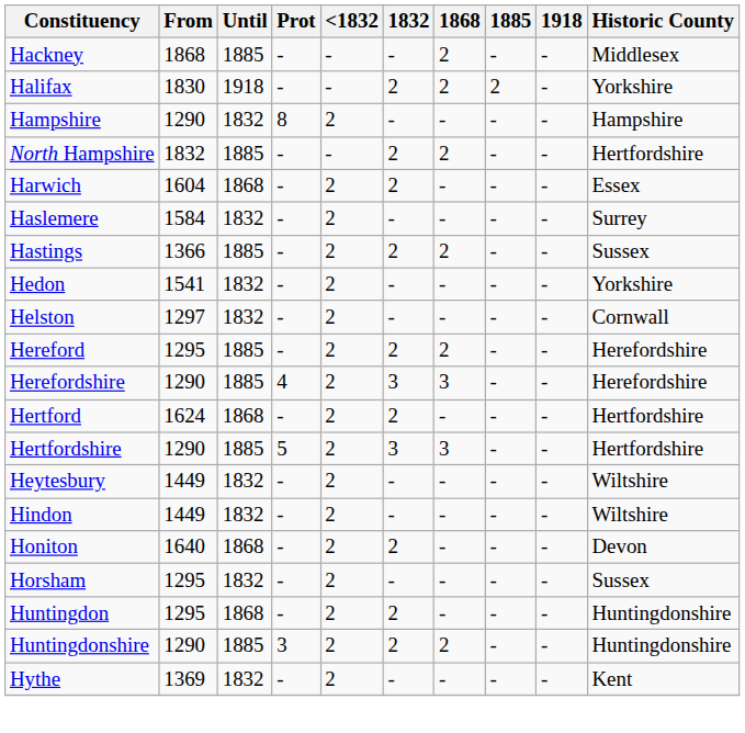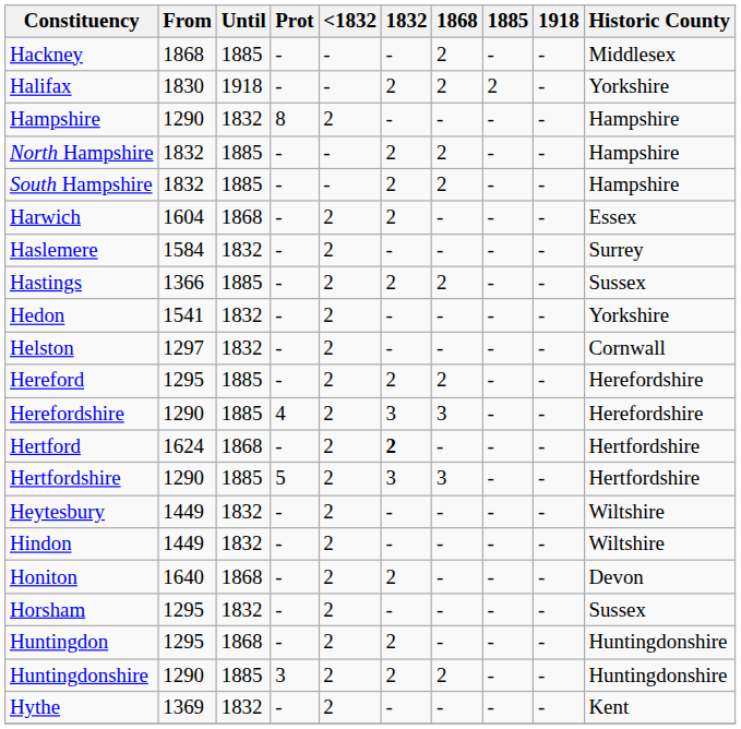 <table class="wikitable">
 <tr>
 <th>Constituency</th>
 <th>From</th>
 <th>Until</th>
 <th>Prot</th>
 <th><1832</th>
 <th>1832</th>
 <th>1868</th>
 <th>1885</th>
 <th>1918</th>
 <th>Historic County</th>
 </tr>
 <tr>
 <td><a href='#'>Hackney</a></td>
 <td>1868</td>
 <td>1885</td>
 <td>-</td>
 <td>-</td>
 <td>-</td>
 <td>2</td>
 <td>-</td>
 <td>-</td>
 <td>Middlesex</td>
 </tr>
 <tr>
 <td><a href='#'>Halifax</a></td>
 <td>1830</td>
 <td>1918</td>
 <td>-</td>
 <td>-</td>
 <td>2</td>
 <td>2</td>
 <td>2</td>
 <td>-</td>
 <td>Yorkshire</td>
 </tr>
 <tr>
 <td><a href='#'>Hampshire</a></td>
 <td>1290</td>
 <td>1832</td>
 <td>8</td>
 <td>2</td>
 <td>-</td>
 <td>-</td>
 <td>-</td>
 <td>-</td>
 <td>Hampshire</td>
 </tr>
 <tr>
 <td><a href='#'><em>North</em> Hampshire</a></td>
 <td>1832</td>
 <td>1885</td>
 <td>-</td>
 <td>-</td>
 <td>2</td>
 <td>2</td>
 <td>-</td>
 <td>-</td>
-<td>Hertfordshire</td>
+<td>Hampshire</td>
+</tr>
+<tr>
+<td><a href='#'><em>South</em> Hampshire</a></td>
+<td>1832</td>
+<td>1885</td>
+<td>-</td>
+<td>-</td>
+<td>2</td>
+<td>2</td>
+<td>-</td>
+<td>-</td>
+<td>Hampshire</td>
 </tr>
 <tr>
 <td><a href='#'>Harwich</a></td>
 <td>1604</td>
 <td>1868</td>
 <td>-</td>
 <td>2</td>
 <td>2</td>
 <td>-</td>
 <td>-</td>
 <td>-</td>
 <td>Essex</td>
 </tr>
 <tr>
 <td><a href='#'>Haslemere</a></td>
 <td>1584</td>
 <td>1832</td>
 <td>-</td>
 <td>2</td>
 <td>-</td>
 <td>-</td>
 <td>-</td>
 <td>-</td>
 <td>Surrey</td>
 </tr>
 <tr>
 <td><a href='#'>Hastings</a></td>
 <td>1366</td>
 <td>1885</td>
 <td>-</td>
 <td>2</td>
 <td>2</td>
 <td>2</td>
 <td>-</td>
 <td>-</td>
 <td>Sussex</td>
 </tr>
 <tr>
 <td><a href='#'>Hedon</a></td>
 <td>1541</td>
 <td>1832</td>
 <td>-</td>
 <td>2</td>
 <td>-</td>
 <td>-</td>
 <td>-</td>
 <td>-</td>
 <td>Yorkshire</td>
 </tr>
 <tr>
 <td><a href='#'>Helston</a></td>
 <td>1297</td>
 <td>1832</td>
 <td>-</td>
 <td>2</td>
 <td>-</td>
 <td>-</td>
 <td>-</td>
 <td>-</td>
 <td>Cornwall</td>
 </tr>
 <tr>
 <td><a href='#'>Hereford</a></td>
 <td>1295</td>
 <td>1885</td>
 <td>-</td>
 <td>2</td>
 <td>2</td>
 <td>2</td>
 <td>-</td>
 <td>-</td>
 <td>Herefordshire</td>
 </tr>
 <tr>
 <td><a href='#'>Herefordshire</a></td>
 <td>1290</td>
 <td>1885</td>
 <td>4</td>
 <td>2</td>
 <td>3</td>
 <td>3</td>
 <td>-</td>
 <td>-</td>
 <td>Herefordshire</td>
 </tr>
 <tr>
 <td><a href='#'>Hertford</a></td>
 <td>1624</td>
 <td>1868</td>
 <td>-</td>
 <td>2</td>
-<td>2</td>
+<td><strong>2</strong></td>
 <td>-</td>
 <td>-</td>
 <td>-</td>
 <td>Hertfordshire</td>
 </tr>
 <tr>
 <td><a href='#'>Hertfordshire</a></td>
 <td>1290</td>
 <td>1885</td>
 <td>5</td>
 <td>2</td>
 <td>3</td>
 <td>3</td>
 <td>-</td>
 <td>-</td>
 <td>Hertfordshire</td>
 </tr>
 <tr>
 <td><a href='#'>Heytesbury</a></td>
 <td>1449</td>
 <td>1832</td>
 <td>-</td>
 <td>2</td>
 <td>-</td>
 <td>-</td>
 <td>-</td>
 <td>-</td>
 <td>Wiltshire</td>
 </tr>
 <tr>
 <td><a href='#'>Hindon</a></td>
 <td>1449</td>
 <td>1832</td>
 <td>-</td>
 <td>2</td>
 <td>-</td>
 <td>-</td>
 <td>-</td>
 <td>-</td>
 <td>Wiltshire</td>
 </tr>
 <tr>
 <td><a href='#'>Honiton</a></td>
 <td>1640</td>
 <td>1868</td>
 <td>-</td>
 <td>2</td>
 <td>2</td>
 <td>-</td>
 <td>-</td>
 <td>-</td>
 <td>Devon</td>
 </tr>
 <tr>
 <td><a href='#'>Horsham</a></td>
 <td>1295</td>
 <td>1832</td>
 <td>-</td>
 <td>2</td>
 <td>-</td>
 <td>-</td>
 <td>-</td>
 <td>-</td>
 <td>Sussex</td>
 </tr>
 <tr>
 <td><a href='#'>Huntingdon</a></td>
 <td>1295</td>
 <td>1868</td>
 <td>-</td>
 <td>2</td>
 <td>2</td>
 <td>-</td>
 <td>-</td>
 <td>-</td>
 <td>Huntingdonshire</td>
 </tr>
 <tr>
 <td><a href='#'>Huntingdonshire</a></td>
 <td>1290</td>
 <td>1885</td>
 <td>3</td>
 <td>2</td>
 <td>2</td>
 <td>2</td>
 <td>-</td>
 <td>-</td>
 <td>Huntingdonshire</td>
 </tr>
 <tr>
 <td><a href='#'>Hythe</a></td>
 <td>1369</td>
 <td>1832</td>
 <td>-</td>
 <td>2</td>
 <td>-</td>
 <td>-</td>
 <td>-</td>
 <td>-</td>
 <td>Kent</td>
 </tr>
 <tr>
 </tr>
 </table>
